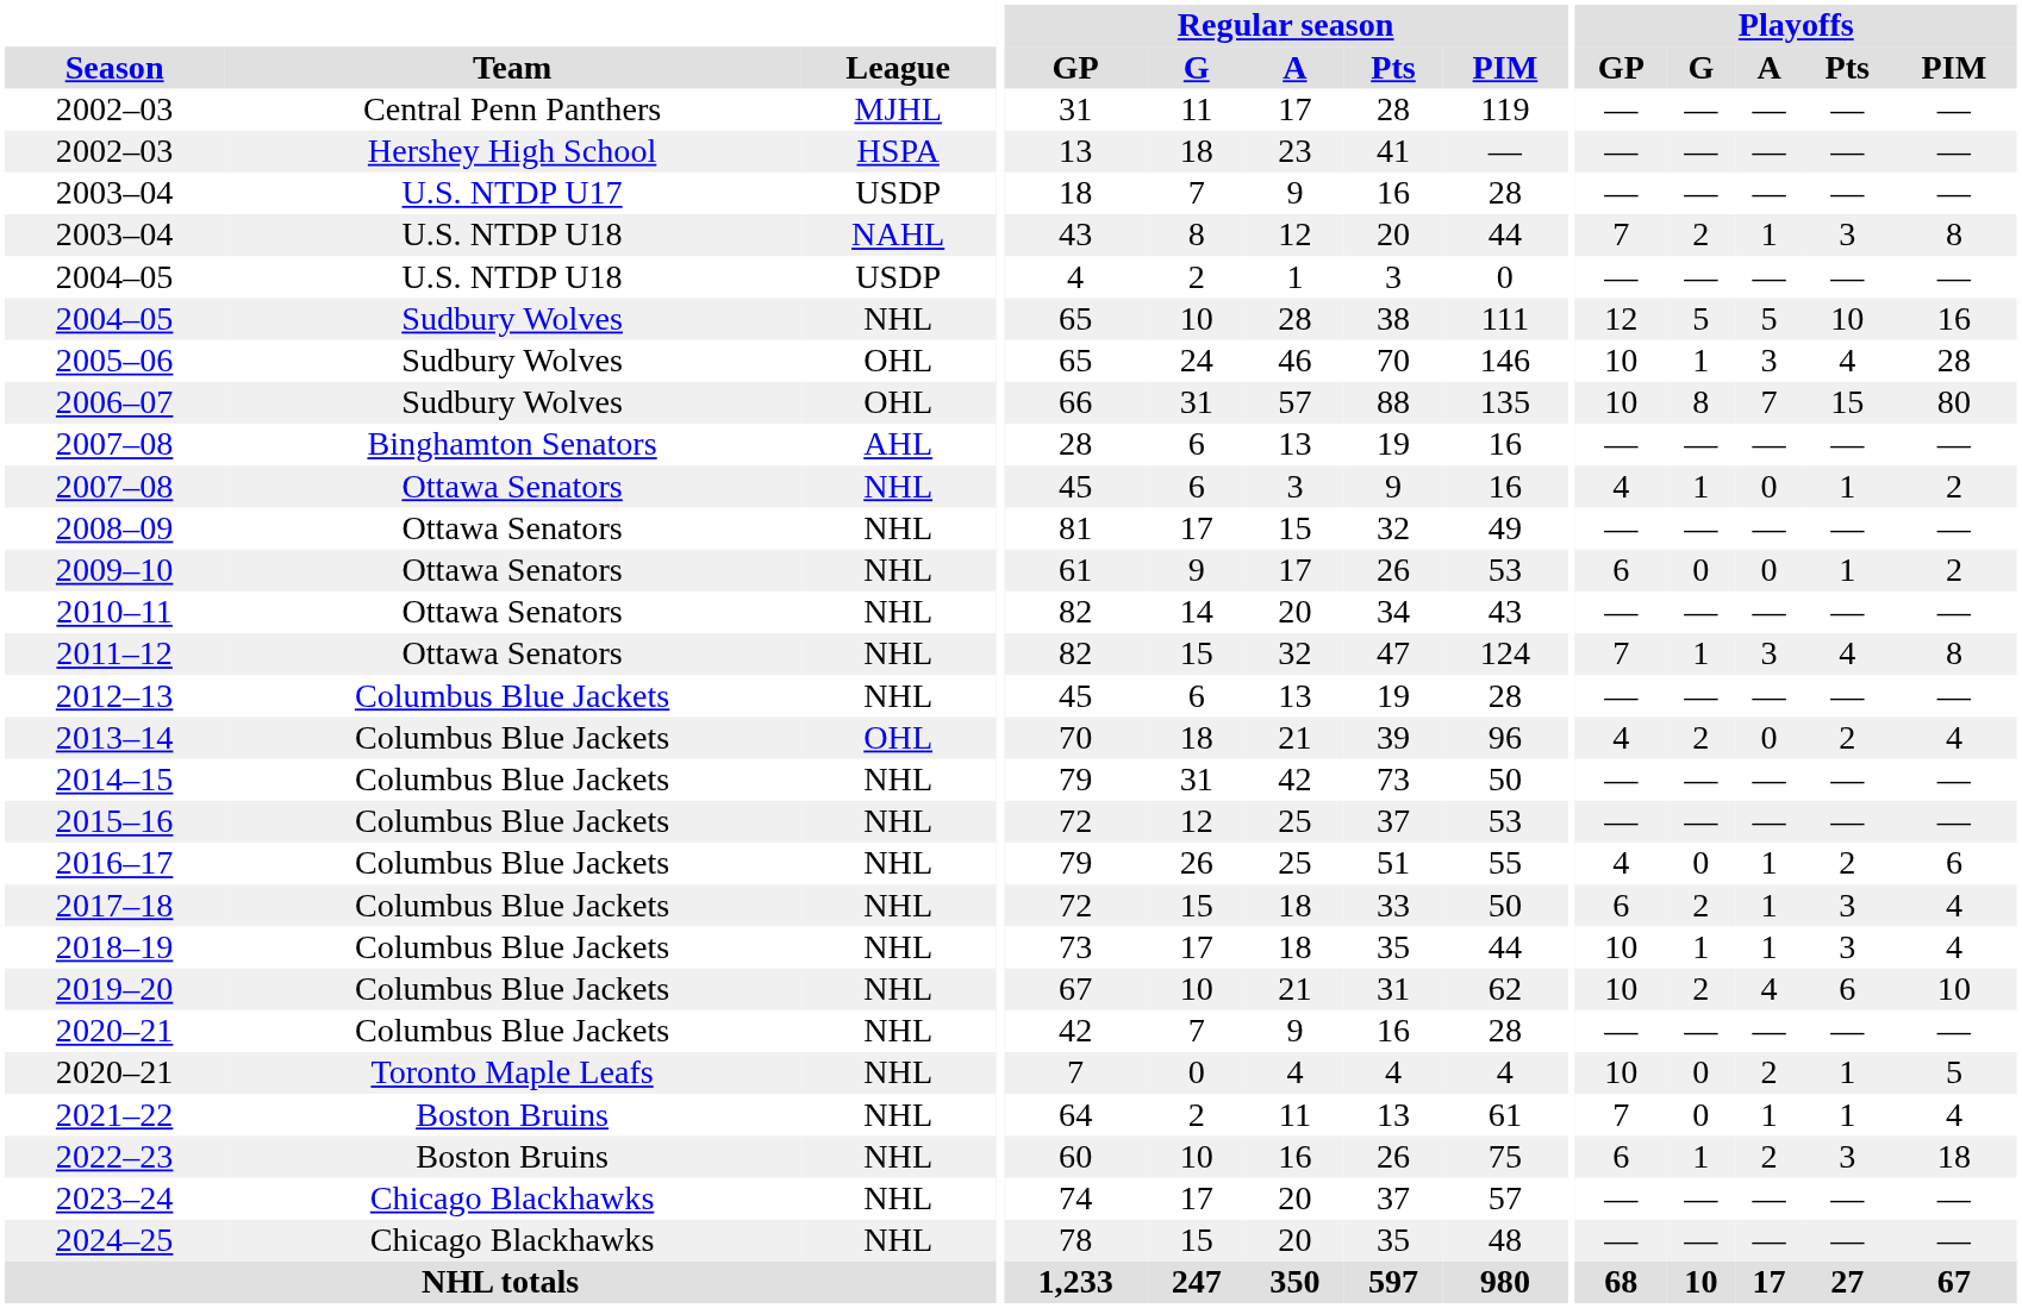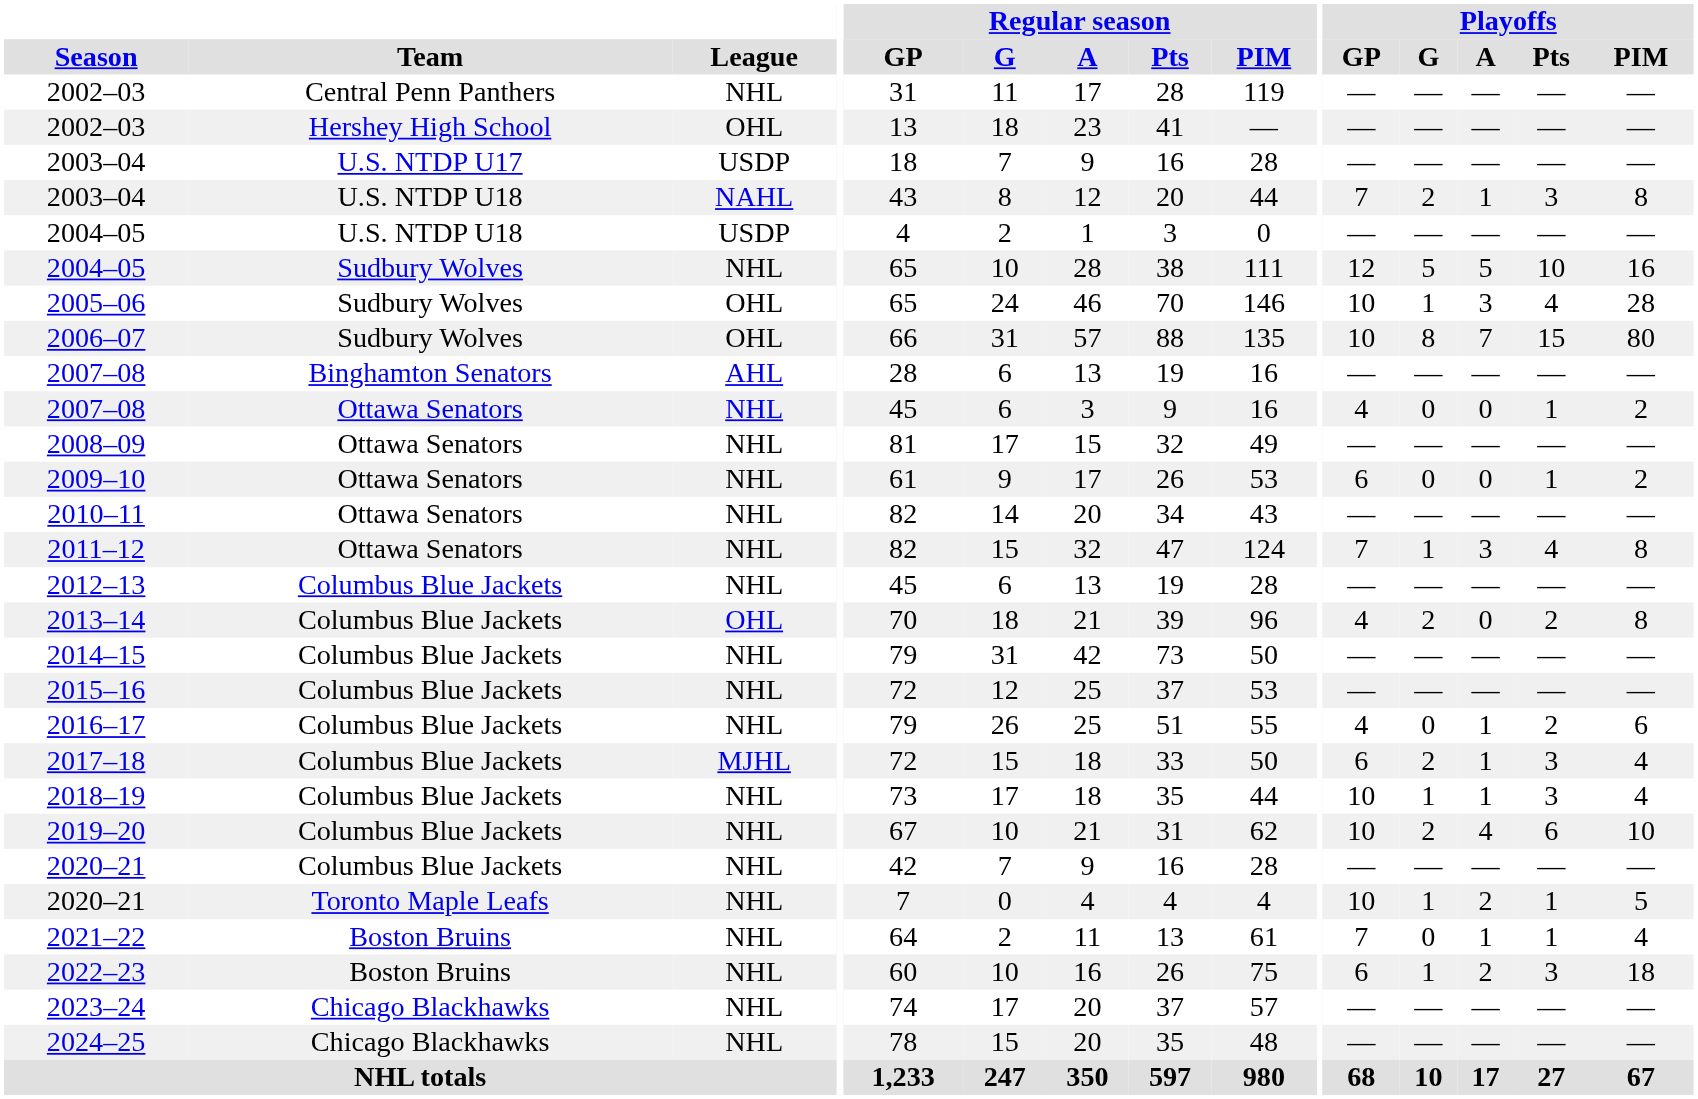 <table border="0" cellpadding="1" cellspacing="0" style="text-align:center; width:60em">
 <tr bgcolor="#e0e0e0">
 <th colspan="3" bgcolor="#ffffff"></th>
 <th rowspan="100" bgcolor="#ffffff"></th>
 <th colspan="5"><a href='#'>Regular season</a></th>
 <th rowspan="100" bgcolor="#ffffff"></th>
 <th colspan="5"><a href='#'>Playoffs</a></th>
 </tr>
 <tr bgcolor="#e0e0e0">
 <th><a href='#'>Season</a></th>
 <th>Team</th>
 <th>League</th>
 <th>GP</th>
 <th><a href='#'>G</a></th>
 <th><a href='#'>A</a></th>
 <th><a href='#'>Pts</a></th>
 <th><a href='#'>PIM</a></th>
 <th>GP</th>
 <th>G</th>
 <th>A</th>
 <th>Pts</th>
 <th>PIM</th>
 </tr>
 <tr>
 <td>2002–03</td>
 <td>Central Penn Panthers</td>
-<td><a href='#'>MJHL</a></td>
+<td>NHL</td>
 <td>31</td>
 <td>11</td>
 <td>17</td>
 <td>28</td>
 <td>119</td>
 <td>—</td>
 <td>—</td>
 <td>—</td>
 <td>—</td>
 <td>—</td>
 </tr>
 <tr bgcolor="#f0f0f0">
 <td>2002–03</td>
 <td><a href='#'>Hershey High School</a></td>
-<td><a href='#'>HSPA</a></td>
+<td>OHL</td>
 <td>13</td>
 <td>18</td>
 <td>23</td>
 <td>41</td>
 <td>—</td>
 <td>—</td>
 <td>—</td>
 <td>—</td>
 <td>—</td>
 <td>—</td>
 </tr>
 <tr>
 <td>2003–04</td>
 <td><a href='#'>U.S. NTDP U17</a></td>
 <td>USDP</td>
 <td>18</td>
 <td>7</td>
 <td>9</td>
 <td>16</td>
 <td>28</td>
 <td>—</td>
 <td>—</td>
 <td>—</td>
 <td>—</td>
 <td>—</td>
 </tr>
 <tr bgcolor="#f0f0f0">
 <td>2003–04</td>
 <td>U.S. NTDP U18</td>
 <td><a href='#'>NAHL</a></td>
 <td>43</td>
 <td>8</td>
 <td>12</td>
 <td>20</td>
 <td>44</td>
 <td>7</td>
 <td>2</td>
 <td>1</td>
 <td>3</td>
 <td>8</td>
 </tr>
 <tr>
 <td>2004–05</td>
 <td>U.S. NTDP U18</td>
 <td>USDP</td>
 <td>4</td>
 <td>2</td>
 <td>1</td>
 <td>3</td>
 <td>0</td>
 <td>—</td>
 <td>—</td>
 <td>—</td>
 <td>—</td>
 <td>—</td>
 </tr>
 <tr bgcolor="#f0f0f0">
 <td><a href='#'>2004–05</a></td>
 <td><a href='#'>Sudbury Wolves</a></td>
 <td>NHL</td>
 <td>65</td>
 <td>10</td>
 <td>28</td>
 <td>38</td>
 <td>111</td>
 <td>12</td>
 <td>5</td>
 <td>5</td>
 <td>10</td>
 <td>16</td>
 </tr>
 <tr>
 <td><a href='#'>2005–06</a></td>
 <td>Sudbury Wolves</td>
 <td>OHL</td>
 <td>65</td>
 <td>24</td>
 <td>46</td>
 <td>70</td>
 <td>146</td>
 <td>10</td>
 <td>1</td>
 <td>3</td>
 <td>4</td>
 <td>28</td>
 </tr>
 <tr bgcolor="#f0f0f0">
 <td><a href='#'>2006–07</a></td>
 <td>Sudbury Wolves</td>
 <td>OHL</td>
 <td>66</td>
 <td>31</td>
 <td>57</td>
 <td>88</td>
 <td>135</td>
 <td>10</td>
 <td>8</td>
 <td>7</td>
 <td>15</td>
 <td>80</td>
 </tr>
 <tr>
 <td><a href='#'>2007–08</a></td>
 <td><a href='#'>Binghamton Senators</a></td>
 <td><a href='#'>AHL</a></td>
 <td>28</td>
 <td>6</td>
 <td>13</td>
 <td>19</td>
 <td>16</td>
 <td>—</td>
 <td>—</td>
 <td>—</td>
 <td>—</td>
 <td>—</td>
 </tr>
 <tr bgcolor="#f0f0f0">
 <td><a href='#'>2007–08</a></td>
 <td><a href='#'>Ottawa Senators</a></td>
 <td><a href='#'>NHL</a></td>
 <td>45</td>
 <td>6</td>
 <td>3</td>
 <td>9</td>
 <td>16</td>
 <td>4</td>
-<td>1</td>
+<td>0</td>
 <td>0</td>
 <td>1</td>
 <td>2</td>
 </tr>
 <tr>
 <td><a href='#'>2008–09</a></td>
 <td>Ottawa Senators</td>
 <td>NHL</td>
 <td>81</td>
 <td>17</td>
 <td>15</td>
 <td>32</td>
 <td>49</td>
 <td>—</td>
 <td>—</td>
 <td>—</td>
 <td>—</td>
 <td>—</td>
 </tr>
 <tr bgcolor="#f0f0f0">
 <td><a href='#'>2009–10</a></td>
 <td>Ottawa Senators</td>
 <td>NHL</td>
 <td>61</td>
 <td>9</td>
 <td>17</td>
 <td>26</td>
 <td>53</td>
 <td>6</td>
 <td>0</td>
 <td>0</td>
 <td>1</td>
 <td>2</td>
 </tr>
 <tr>
 <td><a href='#'>2010–11</a></td>
 <td>Ottawa Senators</td>
 <td>NHL</td>
 <td>82</td>
 <td>14</td>
 <td>20</td>
 <td>34</td>
 <td>43</td>
 <td>—</td>
 <td>—</td>
 <td>—</td>
 <td>—</td>
 <td>—</td>
 </tr>
 <tr bgcolor="#f0f0f0">
 <td><a href='#'>2011–12</a></td>
 <td>Ottawa Senators</td>
 <td>NHL</td>
 <td>82</td>
 <td>15</td>
 <td>32</td>
 <td>47</td>
 <td>124</td>
 <td>7</td>
 <td>1</td>
 <td>3</td>
 <td>4</td>
 <td>8</td>
 </tr>
 <tr>
 <td><a href='#'>2012–13</a></td>
 <td><a href='#'>Columbus Blue Jackets</a></td>
 <td>NHL</td>
 <td>45</td>
 <td>6</td>
 <td>13</td>
 <td>19</td>
 <td>28</td>
 <td>—</td>
 <td>—</td>
 <td>—</td>
 <td>—</td>
 <td>—</td>
 </tr>
 <tr bgcolor="#f0f0f0">
 <td><a href='#'>2013–14</a></td>
 <td>Columbus Blue Jackets</td>
 <td><a href='#'>OHL</a></td>
 <td>70</td>
 <td>18</td>
 <td>21</td>
 <td>39</td>
 <td>96</td>
 <td>4</td>
 <td>2</td>
 <td>0</td>
 <td>2</td>
-<td>4</td>
+<td>8</td>
 </tr>
 <tr>
 <td><a href='#'>2014–15</a></td>
 <td>Columbus Blue Jackets</td>
 <td>NHL</td>
 <td>79</td>
 <td>31</td>
 <td>42</td>
 <td>73</td>
 <td>50</td>
 <td>—</td>
 <td>—</td>
 <td>—</td>
 <td>—</td>
 <td>—</td>
 </tr>
 <tr bgcolor="#f0f0f0">
 <td><a href='#'>2015–16</a></td>
 <td>Columbus Blue Jackets</td>
 <td>NHL</td>
 <td>72</td>
 <td>12</td>
 <td>25</td>
 <td>37</td>
 <td>53</td>
 <td>—</td>
 <td>—</td>
 <td>—</td>
 <td>—</td>
 <td>—</td>
 </tr>
 <tr>
 <td><a href='#'>2016–17</a></td>
 <td>Columbus Blue Jackets</td>
 <td>NHL</td>
 <td>79</td>
 <td>26</td>
 <td>25</td>
 <td>51</td>
 <td>55</td>
 <td>4</td>
 <td>0</td>
 <td>1</td>
 <td>2</td>
 <td>6</td>
 </tr>
 <tr bgcolor="#f0f0f0">
 <td><a href='#'>2017–18</a></td>
 <td>Columbus Blue Jackets</td>
-<td>NHL</td>
+<td><a href='#'>MJHL</a></td>
 <td>72</td>
 <td>15</td>
 <td>18</td>
 <td>33</td>
 <td>50</td>
 <td>6</td>
 <td>2</td>
 <td>1</td>
 <td>3</td>
 <td>4</td>
 </tr>
 <tr>
 <td><a href='#'>2018–19</a></td>
 <td>Columbus Blue Jackets</td>
 <td>NHL</td>
 <td>73</td>
 <td>17</td>
 <td>18</td>
 <td>35</td>
 <td>44</td>
 <td>10</td>
 <td>1</td>
 <td>1</td>
 <td>3</td>
 <td>4</td>
 </tr>
 <tr bgcolor="#f0f0f0">
 <td><a href='#'>2019–20</a></td>
 <td>Columbus Blue Jackets</td>
 <td>NHL</td>
 <td>67</td>
 <td>10</td>
 <td>21</td>
 <td>31</td>
 <td>62</td>
 <td>10</td>
 <td>2</td>
 <td>4</td>
 <td>6</td>
 <td>10</td>
 </tr>
 <tr>
 <td><a href='#'>2020–21</a></td>
 <td>Columbus Blue Jackets</td>
 <td>NHL</td>
 <td>42</td>
 <td>7</td>
 <td>9</td>
 <td>16</td>
 <td>28</td>
 <td>—</td>
 <td>—</td>
 <td>—</td>
 <td>—</td>
 <td>—</td>
 </tr>
 <tr bgcolor="#f0f0f0">
 <td>2020–21</td>
 <td><a href='#'>Toronto Maple Leafs</a></td>
 <td>NHL</td>
 <td>7</td>
 <td>0</td>
 <td>4</td>
 <td>4</td>
 <td>4</td>
 <td>10</td>
-<td>0</td>
+<td>1</td>
 <td>2</td>
 <td>1</td>
 <td>5</td>
 </tr>
 <tr>
 <td><a href='#'>2021–22</a></td>
 <td><a href='#'>Boston Bruins</a></td>
 <td>NHL</td>
 <td>64</td>
 <td>2</td>
 <td>11</td>
 <td>13</td>
 <td>61</td>
 <td>7</td>
 <td>0</td>
 <td>1</td>
 <td>1</td>
 <td>4</td>
 </tr>
 <tr bgcolor="#f0f0f0">
 <td><a href='#'>2022–23</a></td>
 <td>Boston Bruins</td>
 <td>NHL</td>
 <td>60</td>
 <td>10</td>
 <td>16</td>
 <td>26</td>
 <td>75</td>
 <td>6</td>
 <td>1</td>
 <td>2</td>
 <td>3</td>
 <td>18</td>
 </tr>
 <tr>
 <td><a href='#'>2023–24</a></td>
 <td><a href='#'>Chicago Blackhawks</a></td>
 <td>NHL</td>
 <td>74</td>
 <td>17</td>
 <td>20</td>
 <td>37</td>
 <td>57</td>
 <td>—</td>
 <td>—</td>
 <td>—</td>
 <td>—</td>
 <td>—</td>
 </tr>
 <tr bgcolor="#f0f0f0">
 <td><a href='#'>2024–25</a></td>
 <td>Chicago Blackhawks</td>
 <td>NHL</td>
 <td>78</td>
 <td>15</td>
 <td>20</td>
 <td>35</td>
 <td>48</td>
 <td>—</td>
 <td>—</td>
 <td>—</td>
 <td>—</td>
 <td>—</td>
 </tr>
 <tr bgcolor="#e0e0e0">
 <th colspan="3">NHL totals</th>
 <th>1,233</th>
 <th>247</th>
 <th>350</th>
 <th>597</th>
 <th>980</th>
 <th>68</th>
 <th>10</th>
 <th>17</th>
 <th>27</th>
 <th>67</th>
 </tr>
 </table>
